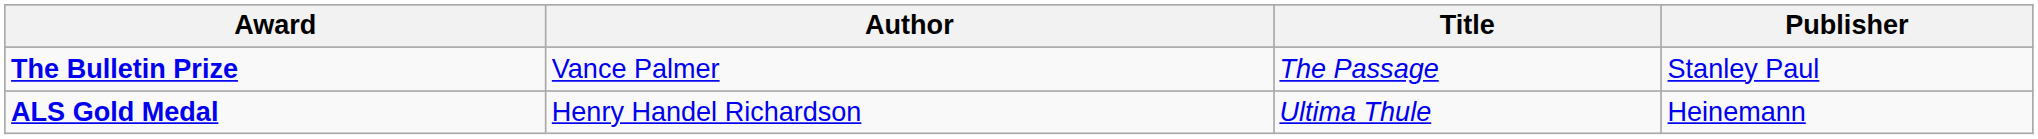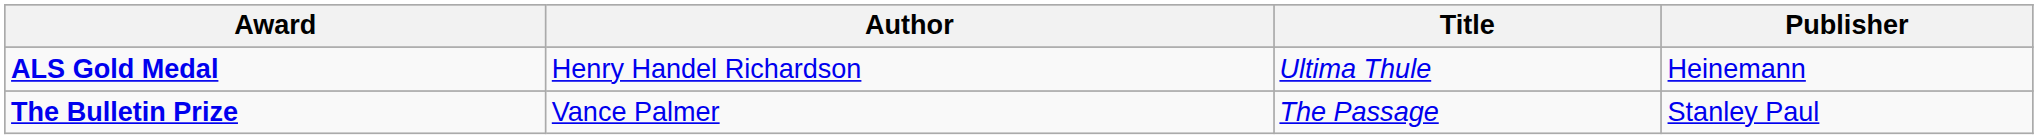 <table class="wikitable" width=95%>
 <tr>
 <th>Award</th>
 <th>Author</th>
 <th>Title</th>
 <th>Publisher</th>
 </tr>
 <tr>
+<td><strong><a href='#'>ALS Gold Medal</a></strong></td>
+<td><a href='#'>Henry Handel Richardson</a></td>
+<td><em><a href='#'>Ultima Thule</a></em></td>
+<td><a href='#'>Heinemann</a></td>
+</tr>
+<tr>
 <td><strong><a href='#'>The Bulletin Prize</a></strong></td>
 <td><a href='#'>Vance Palmer</a></td>
 <td><em><a href='#'>The Passage</a></em></td>
 <td><a href='#'>Stanley Paul</a></td>
 </tr>
-<tr>
-<td><strong><a href='#'>ALS Gold Medal</a></strong></td>
-<td><a href='#'>Henry Handel Richardson</a></td>
-<td><em><a href='#'>Ultima Thule</a></em></td>
-<td><a href='#'>Heinemann</a></td>
-</tr>
 </table>
